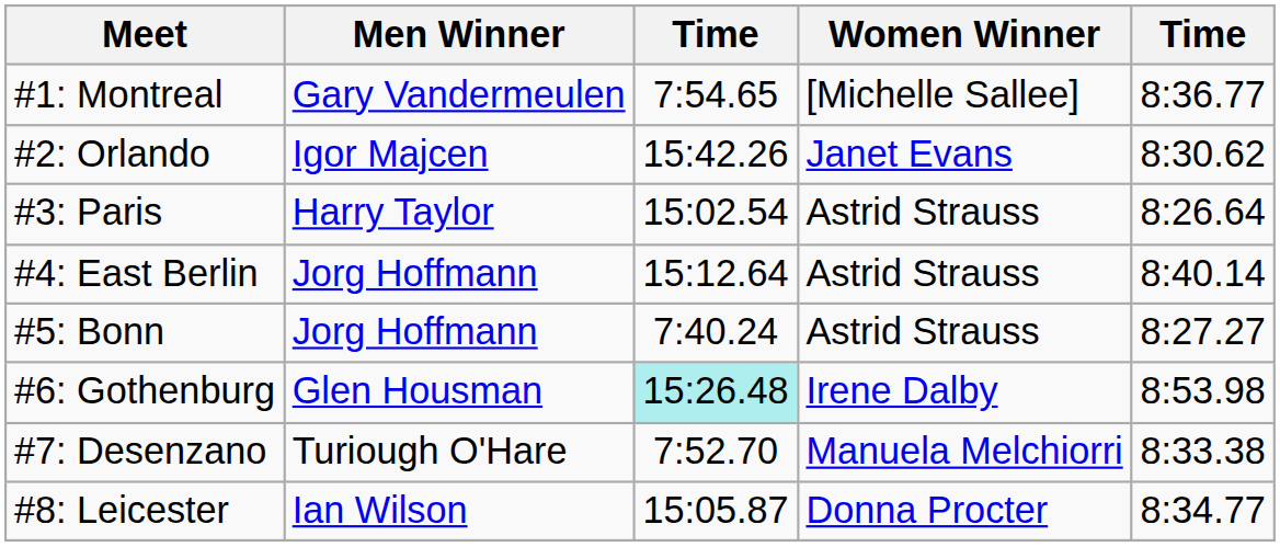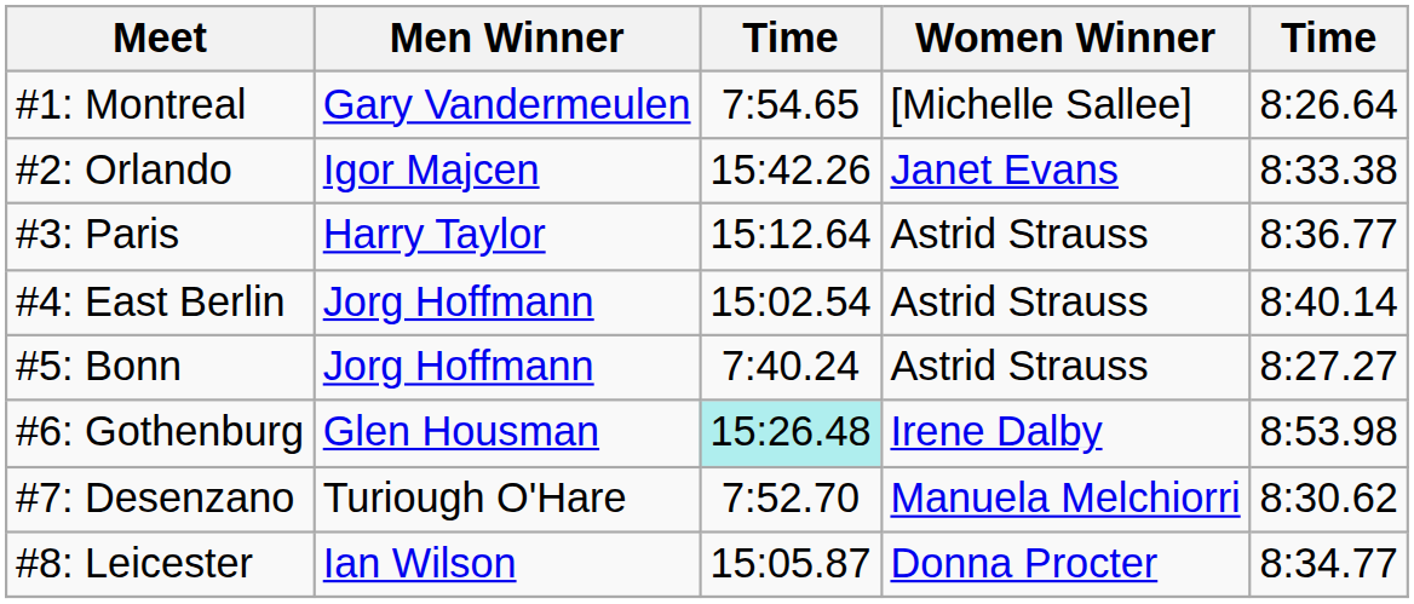 <table class=wikitable>
 <tr>
 <th>Meet</th>
 <th>Men Winner</th>
 <th>Time</th>
 <th>Women Winner</th>
 <th>Time</th>
 </tr>
 <tr>
 <td>#1: Montreal</td>
 <td> <a href='#'>Gary Vandermeulen</a></td>
 <td align=center>7:54.65</td>
 <td> [Michelle Sallee]</td>
-<td align=center>8:36.77</td>
+<td align=center>8:26.64</td>
 </tr>
 <tr>
 <td>#2: Orlando</td>
 <td> <a href='#'>Igor Majcen</a></td>
 <td align=center>15:42.26</td>
 <td> <a href='#'>Janet Evans</a></td>
-<td align=center>8:30.62</td>
+<td align=center>8:33.38</td>
 </tr>
 <tr>
 <td>#3: Paris</td>
 <td> <a href='#'>Harry Taylor</a></td>
-<td align=center>15:02.54</td>
+<td align=center>15:12.64</td>
 <td> Astrid Strauss</td>
-<td align=center>8:26.64</td>
+<td align=center>8:36.77</td>
 </tr>
 <tr>
 <td>#4: East Berlin</td>
 <td> <a href='#'>Jorg Hoffmann</a></td>
-<td align=center>15:12.64</td>
+<td align=center>15:02.54</td>
 <td> Astrid Strauss</td>
 <td align=center>8:40.14</td>
 </tr>
 <tr>
 <td>#5: Bonn</td>
 <td> <a href='#'>Jorg Hoffmann</a></td>
 <td align=center>7:40.24</td>
 <td> Astrid Strauss</td>
 <td align=center>8:27.27</td>
 </tr>
 <tr>
 <td>#6: Gothenburg</td>
 <td> <a href='#'>Glen Housman</a></td>
 <td align=center style="background: paleturquoise;">15:26.48</td>
 <td> <a href='#'>Irene Dalby</a></td>
 <td align=center>8:53.98</td>
 </tr>
 <tr>
 <td>#7: Desenzano</td>
 <td> Turiough O'Hare</td>
 <td align=center>7:52.70</td>
 <td> <a href='#'>Manuela Melchiorri</a></td>
-<td align=center>8:33.38</td>
+<td align=center>8:30.62</td>
 </tr>
 <tr>
 <td>#8: Leicester</td>
 <td> <a href='#'>Ian Wilson</a></td>
 <td align=center>15:05.87</td>
 <td> <a href='#'>Donna Procter</a></td>
 <td align=center>8:34.77</td>
 </tr>
 <tr>
 </tr>
 </table>
